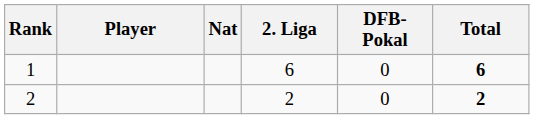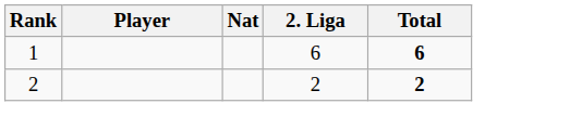 <table class="wikitable sortable nowrap" style="text-align:center;">
 <tr>
 <th>Rank</th>
 <th width=120>Player</th>
 <th>Nat</th>
 <th width=75>2. Liga</th>
-<th width=75>DFB-Pokal</th>
 <th width=75>Total</th>
 </tr>
 <tr>
 <td>1</td>
 <td align="left"></td>
 <td></td>
 <td>6</td>
-<td>0</td>
 <td><strong>6</strong></td>
 </tr>
 <tr>
 <td>2</td>
 <td align="left"></td>
 <td></td>
 <td>2</td>
-<td>0</td>
 <td><strong>2</strong></td>
 </tr>
 </table>
